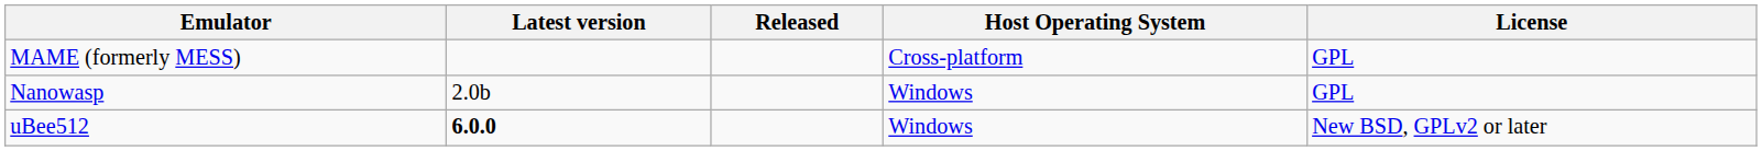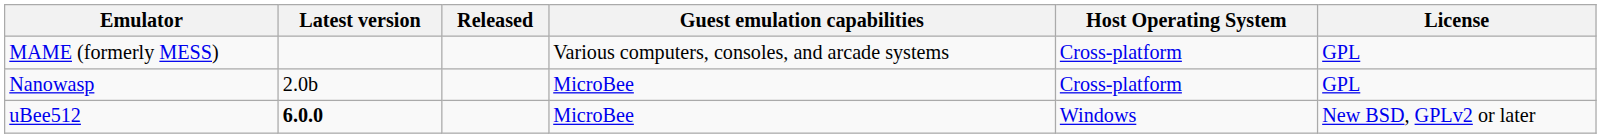 <table class="wikitable sortable" style="width:100%">
 <tr>
 <th>Emulator</th>
 <th>Latest version</th>
 <th>Released</th>
+<th>Guest emulation capabilities</th>
 <th>Host Operating System</th>
 <th>License</th>
 </tr>
 <tr>
 <td><a href='#'>MAME</a> (formerly <a href='#'>MESS</a>)</td>
 <td></td>
 <td></td>
+<td>Various computers, consoles, and arcade systems</td>
 <td><a href='#'>Cross-platform</a></td>
 <td><a href='#'>GPL</a></td>
 </tr>
 <tr>
 <td><a href='#'>Nanowasp</a></td>
 <td>2.0b</td>
 <td></td>
-<td><a href='#'>Windows</a></td>
+<td><a href='#'>MicroBee</a></td>
+<td><a href='#'>Cross-platform</a></td>
 <td><a href='#'>GPL</a></td>
 </tr>
 <tr>
 <td><a href='#'>uBee512</a></td>
 <td><strong>6.0.0</strong></td>
 <td></td>
+<td><a href='#'>MicroBee</a></td>
 <td><a href='#'>Windows</a></td>
 <td><a href='#'>New BSD</a>, <a href='#'>GPLv2</a> or later</td>
 </tr>
 </table>
